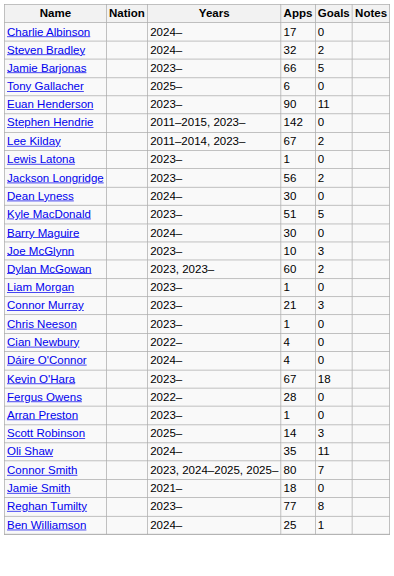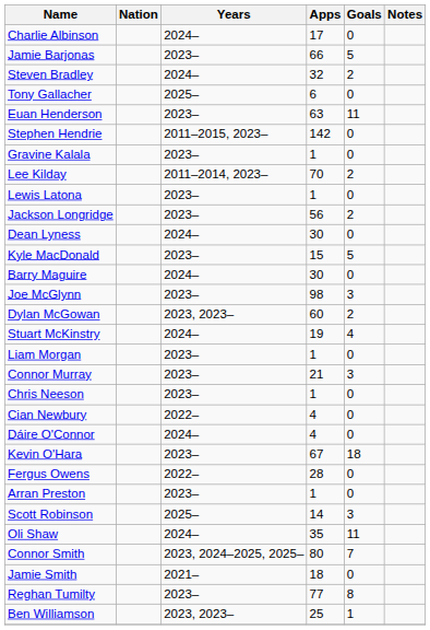 <table class="wikitable sortable">
 <tr>
 <th>Name</th>
 <th>Nation</th>
 <th>Years</th>
 <th>Apps</th>
 <th>Goals</th>
 <th class="unsortable">Notes</th>
 </tr>
 <tr>
 <td><a href='#'>Charlie Albinson</a></td>
 <td></td>
 <td>2024–</td>
 <td>17</td>
 <td>0</td>
 <td></td>
 </tr>
 <tr>
+<td><a href='#'>Jamie Barjonas</a></td>
+<td></td>
+<td>2023–</td>
+<td>66</td>
+<td>5</td>
+<td></td>
+</tr>
+<tr>
 <td><a href='#'>Steven Bradley</a></td>
 <td></td>
 <td>2024–</td>
 <td>32</td>
 <td>2</td>
-<td></td>
-</tr>
-<tr>
-<td><a href='#'>Jamie Barjonas</a></td>
-<td></td>
-<td>2023–</td>
-<td>66</td>
-<td>5</td>
 <td></td>
 </tr>
 <tr>
 <td><a href='#'>Tony Gallacher</a></td>
 <td></td>
 <td>2025–</td>
 <td>6</td>
 <td>0</td>
 <td></td>
 </tr>
 <tr>
 <td><a href='#'>Euan Henderson</a></td>
 <td></td>
 <td>2023–</td>
-<td>90</td>
+<td>63</td>
 <td>11</td>
 <td></td>
 </tr>
 <tr>
 <td><a href='#'>Stephen Hendrie</a></td>
 <td></td>
 <td>2011–2015, 2023–</td>
 <td>142</td>
 <td>0</td>
 <td></td>
 </tr>
 <tr>
+<td><a href='#'>Gravine Kalala</a></td>
+<td></td>
+<td>2023–</td>
+<td>1</td>
+<td>0</td>
+<td></td>
+</tr>
+<tr>
 <td><a href='#'>Lee Kilday</a></td>
 <td></td>
 <td>2011–2014, 2023–</td>
-<td>67</td>
+<td>70</td>
 <td>2</td>
 <td></td>
 </tr>
 <tr>
 <td><a href='#'>Lewis Latona</a></td>
 <td></td>
 <td>2023–</td>
 <td>1</td>
 <td>0</td>
 <td></td>
 </tr>
 <tr>
 <td><a href='#'>Jackson Longridge</a></td>
 <td></td>
 <td>2023–</td>
 <td>56</td>
 <td>2</td>
 <td></td>
 </tr>
 <tr>
 <td><a href='#'>Dean Lyness</a></td>
 <td></td>
 <td>2024–</td>
 <td>30</td>
 <td>0</td>
 <td></td>
 </tr>
 <tr>
 <td><a href='#'>Kyle MacDonald</a></td>
 <td></td>
 <td>2023–</td>
-<td>51</td>
+<td>15</td>
 <td>5</td>
 <td></td>
 </tr>
 <tr>
 <td><a href='#'>Barry Maguire</a></td>
 <td></td>
 <td>2024–</td>
 <td>30</td>
 <td>0</td>
 <td></td>
 </tr>
 <tr>
 <td><a href='#'>Joe McGlynn</a></td>
 <td></td>
 <td>2023–</td>
-<td>10</td>
+<td>98</td>
 <td>3</td>
 <td></td>
 </tr>
 <tr>
 <td><a href='#'>Dylan McGowan</a></td>
 <td></td>
 <td>2023, 2023–</td>
 <td>60</td>
 <td>2</td>
+<td></td>
+</tr>
+<tr>
+<td><a href='#'>Stuart McKinstry</a></td>
+<td></td>
+<td>2024–</td>
+<td>19</td>
+<td>4</td>
 <td></td>
 </tr>
 <tr>
 <td><a href='#'>Liam Morgan</a></td>
 <td></td>
 <td>2023–</td>
 <td>1</td>
 <td>0</td>
 <td></td>
 </tr>
 <tr>
 <td><a href='#'>Connor Murray</a></td>
 <td></td>
 <td>2023–</td>
 <td>21</td>
 <td>3</td>
 <td></td>
 </tr>
 <tr>
 <td><a href='#'>Chris Neeson</a></td>
 <td></td>
 <td>2023–</td>
 <td>1</td>
 <td>0</td>
 <td></td>
 </tr>
 <tr>
 <td><a href='#'>Cian Newbury</a></td>
 <td></td>
 <td>2022–</td>
 <td>4</td>
 <td>0</td>
 <td></td>
 </tr>
 <tr>
 <td><a href='#'>Dáire O'Connor</a></td>
 <td></td>
 <td>2024–</td>
 <td>4</td>
 <td>0</td>
 <td></td>
 </tr>
 <tr>
 <td><a href='#'>Kevin O'Hara</a></td>
 <td></td>
 <td>2023–</td>
 <td>67</td>
 <td>18</td>
 <td></td>
 </tr>
 <tr>
 <td><a href='#'>Fergus Owens</a></td>
 <td></td>
 <td>2022–</td>
 <td>28</td>
 <td>0</td>
 <td></td>
 </tr>
 <tr>
 <td><a href='#'>Arran Preston</a></td>
 <td></td>
 <td>2023–</td>
 <td>1</td>
 <td>0</td>
 <td></td>
 </tr>
 <tr>
 <td><a href='#'>Scott Robinson</a></td>
 <td></td>
 <td>2025–</td>
 <td>14</td>
 <td>3</td>
 <td></td>
 </tr>
 <tr>
 <td><a href='#'>Oli Shaw</a></td>
 <td></td>
 <td>2024–</td>
 <td>35</td>
 <td>11</td>
 <td></td>
 </tr>
 <tr>
 <td><a href='#'>Connor Smith</a></td>
 <td></td>
 <td>2023, 2024–2025, 2025–</td>
 <td>80</td>
 <td>7</td>
 <td></td>
 </tr>
 <tr>
 <td><a href='#'>Jamie Smith</a></td>
 <td></td>
 <td>2021–</td>
 <td>18</td>
 <td>0</td>
 <td></td>
 </tr>
 <tr>
 <td><a href='#'>Reghan Tumilty</a></td>
 <td></td>
 <td>2023–</td>
 <td>77</td>
 <td>8</td>
 <td></td>
 </tr>
 <tr>
 <td><a href='#'>Ben Williamson</a></td>
 <td></td>
-<td>2024–</td>
+<td>2023, 2023–</td>
 <td>25</td>
 <td>1</td>
 <td></td>
 </tr>
 <tr>
 </tr>
 </table>
